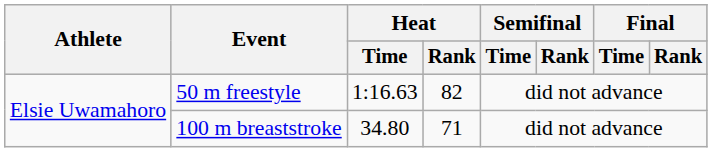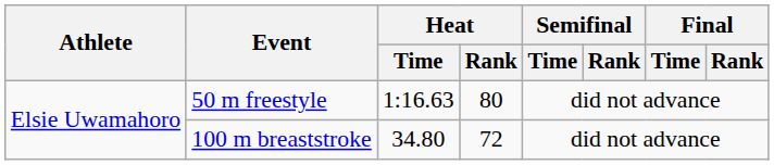 <table class=wikitable style="font-size:90%">
 <tr>
 <th rowspan="2">Athlete</th>
 <th rowspan="2">Event</th>
 <th colspan="2">Heat</th>
 <th colspan="2">Semifinal</th>
 <th colspan="2">Final</th>
 </tr>
 <tr style="font-size:95%">
 <th>Time</th>
 <th>Rank</th>
 <th>Time</th>
 <th>Rank</th>
 <th>Time</th>
 <th>Rank</th>
 </tr>
 <tr align=center>
 <td align=left rowspan=2><a href='#'>Elsie Uwamahoro</a></td>
 <td align=left><a href='#'>50 m freestyle</a></td>
 <td>1:16.63</td>
-<td>82</td>
+<td>80</td>
 <td colspan=4>did not advance</td>
 </tr>
 <tr align=center>
 <td align=left><a href='#'>100 m breaststroke</a></td>
 <td>34.80</td>
-<td>71</td>
+<td>72</td>
 <td colspan=4>did not advance</td>
 </tr>
 </table>
